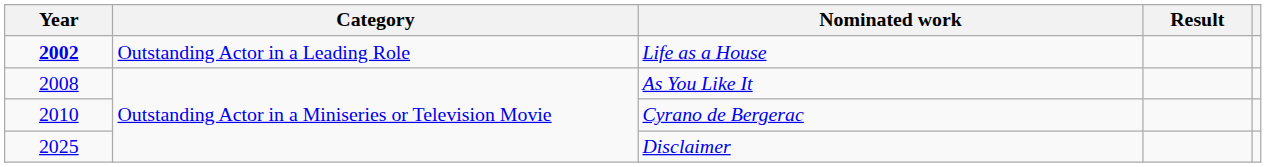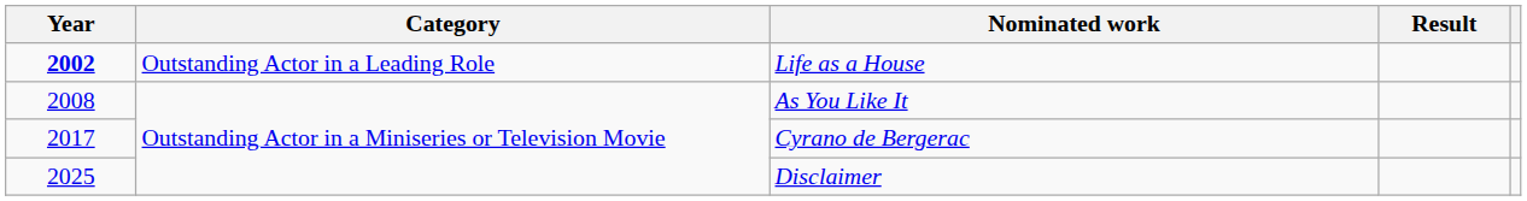 <table class=wikitable>
 <tr>
 <th scope="col" style="width:5em;">Year</th>
 <th scope="col" style="width:26em;">Category</th>
 <th scope="col" style="width:25em;">Nominated work</th>
 <th scope="col" style="width:5em;">Result</th>
 <th></th>
 </tr>
 <tr>
 <td style="text-align:center;"><strong><a href='#'>2002</a></strong></td>
 <td><a href='#'>Outstanding Actor in a Leading Role</a></td>
 <td><em><a href='#'>Life as a House</a></em></td>
 <td></td>
 <td style="text-align:center;"></td>
 </tr>
 <tr>
 <td style="text-align:center;"><a href='#'>2008</a></td>
 <td rowspan="3"><a href='#'>Outstanding Actor in a Miniseries or Television Movie</a></td>
 <td><em><a href='#'>As You Like It</a></em></td>
 <td></td>
 <td style="text-align:center;"></td>
 </tr>
 <tr>
-<td style="text-align:center;"><a href='#'>2010</a></td>
+<td style="text-align:center;"><a href='#'>2017</a></td>
 <td><em><a href='#'>Cyrano de Bergerac</a></em></td>
 <td></td>
 <td style="text-align:center;"></td>
 </tr>
 <tr>
 <td style="text-align:center;"><a href='#'>2025</a></td>
 <td><em><a href='#'>Disclaimer</a></em></td>
 <td></td>
 <td style="text-align:center;"></td>
 </tr>
 </table>
